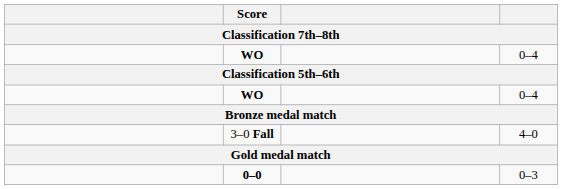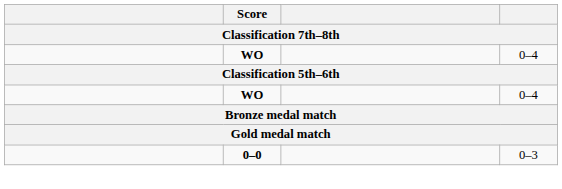 <table class="wikitable" style="text-align: left; ">
 <tr>
 <th align="right" width="270"></th>
 <th width="65">Score</th>
 <th align="left" width="270"></th>
 <th width="65"></th>
 </tr>
 <tr>
 <th colspan=4>Classification 7th–8th</th>
 </tr>
 <tr>
 <td></td>
 <td align="center"><strong>WO</strong></td>
 <td><strong></strong></td>
 <td align=center>0–4 <strong></strong></td>
 </tr>
 <tr>
 <th colspan=4>Classification 5th–6th</th>
 </tr>
 <tr>
 <td></td>
 <td align="center"><strong>WO</strong></td>
 <td><strong></strong></td>
 <td align=center>0–4 <strong></strong></td>
 </tr>
 <tr>
 <th colspan=4>Bronze medal match</th>
 </tr>
 <tr>
-<td><strong></strong></td>
-<td align="center">3–0 <strong>Fall</strong></td>
-<td></td>
-<td align=center>4–0 <strong></strong></td>
-</tr>
-<tr>
 <th colspan=4>Gold medal match</th>
 </tr>
 <tr>
 <td></td>
 <td align="center"><strong>0–0</strong></td>
 <td><strong></strong></td>
 <td align=center>0–3 <strong></strong></td>
 </tr>
 </table>
